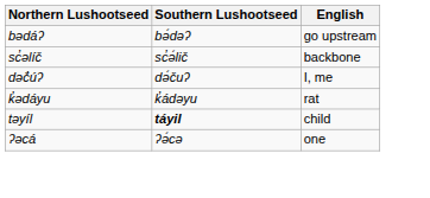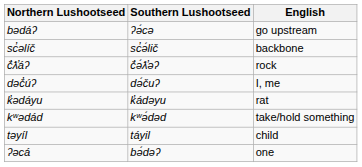 <table class="wikitable">
 <tr>
 <th>Northern Lushootseed</th>
 <th>Southern Lushootseed</th>
 <th>English</th>
 </tr>
 <tr>
 <td><em>bədáʔ</em></td>
-<td><em>bə́dəʔ</em></td>
+<td><em>ʔə́cə</em></td>
 <td>go upstream</td>
 </tr>
 <tr>
 <td><em>sc̓əlíč</em></td>
 <td><em>sc̓ə́lič</em></td>
 <td>backbone</td>
+</tr>
+<tr>
+<td><em>č̓ƛ̕áʔ</em></td>
+<td><em>č̓ə́ƛ̕əʔ</em></td>
+<td>rock</td>
 </tr>
 <tr>
 <td><em>dəč̓úʔ</em></td>
 <td><em>də́čuʔ</em></td>
 <td>I, me</td>
 </tr>
 <tr>
 <td><em>k̓ədáyu</em></td>
 <td><em>k̓ádəyu</em></td>
 <td>rat</td>
 </tr>
 <tr>
+<td><em>kʷədád</em></td>
+<td><em>kʷə́dəd</em></td>
+<td>take/hold something</td>
+</tr>
+<tr>
 <td><em>təyíl</em></td>
-<td><strong><em>táyil</em></strong></td>
+<td><em>táyil</em></td>
 <td>child</td>
 </tr>
 <tr>
 <td><em>ʔəcá</em></td>
-<td><em>ʔə́cə</em></td>
+<td><em>bə́dəʔ</em></td>
 <td>one</td>
 </tr>
 </table>
